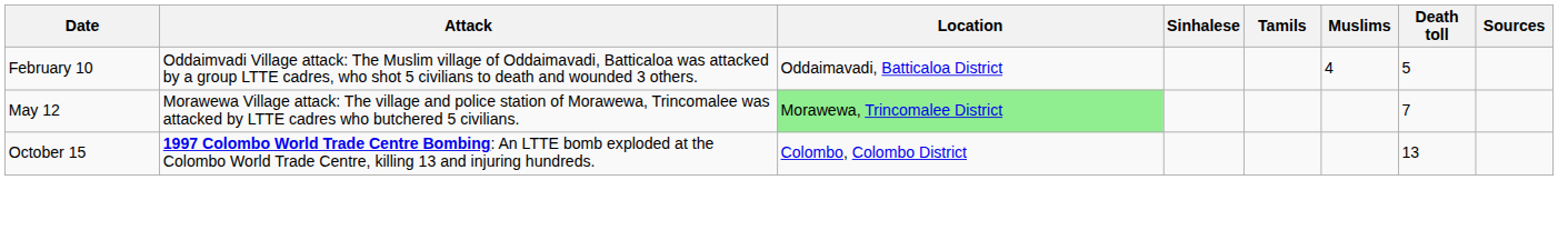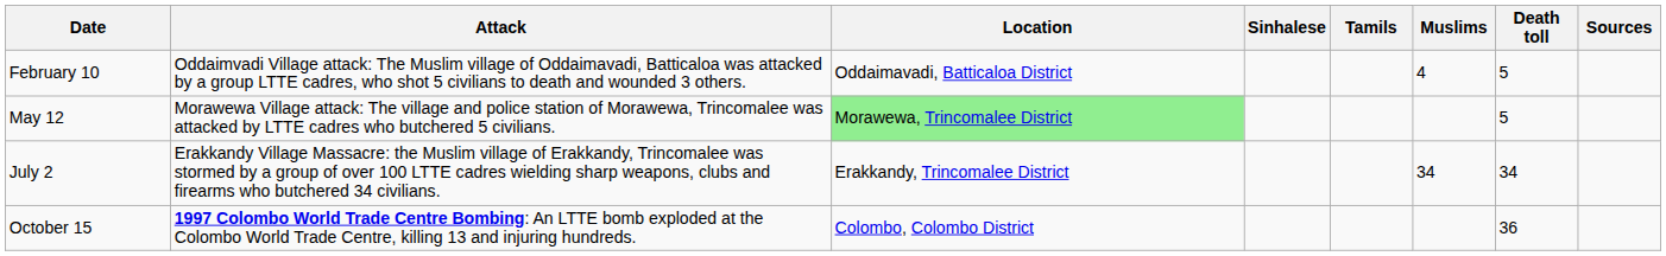 <table class="wikitable" style="width:100%;">
 <tr>
 <th width="10%">Date</th>
 <th width="40%">Attack</th>
 <th width="25%">Location</th>
 <th width="5%">Sinhalese</th>
 <th width="5%">Tamils</th>
 <th width="5%">Muslims</th>
 <th width="5%">Death toll</th>
 <th width="5%">Sources</th>
 </tr>
 <tr>
 <td>February 10</td>
 <td>Oddaimvadi Village attack: The Muslim village of Oddaimavadi, Batticaloa was attacked by a group LTTE cadres, who shot 5 civilians to death and wounded 3 others.</td>
 <td>Oddaimavadi, <a href='#'>Batticaloa District</a></td>
 <td></td>
 <td></td>
 <td>4</td>
 <td>5</td>
 <td></td>
 </tr>
 <tr>
 <td>May 12</td>
 <td>Morawewa Village attack: The village and police station of Morawewa, Trincomalee was attacked by LTTE cadres who butchered 5 civilians.</td>
 <td style="background: lightgreen;">Morawewa, <a href='#'>Trincomalee District</a></td>
 <td></td>
 <td></td>
 <td></td>
-<td>7</td>
+<td>5</td>
+<td></td>
+</tr>
+<tr>
+<td>July 2</td>
+<td>Erakkandy Village Massacre: the Muslim village of Erakkandy, Trincomalee was stormed by a group of over 100 LTTE cadres wielding sharp weapons, clubs and firearms who butchered 34 civilians.</td>
+<td>Erakkandy, <a href='#'>Trincomalee District</a></td>
+<td></td>
+<td></td>
+<td>34</td>
+<td>34</td>
 <td></td>
 </tr>
 <tr>
 <td>October 15</td>
 <td><strong><a href='#'>1997 Colombo World Trade Centre Bombing</a></strong>: An LTTE bomb exploded at the Colombo World Trade Centre, killing 13 and injuring hundreds.</td>
 <td><a href='#'>Colombo</a>, <a href='#'>Colombo District</a></td>
 <td></td>
 <td></td>
 <td></td>
-<td>13</td>
+<td>36</td>
 <td></td>
 </tr>
 </table>
